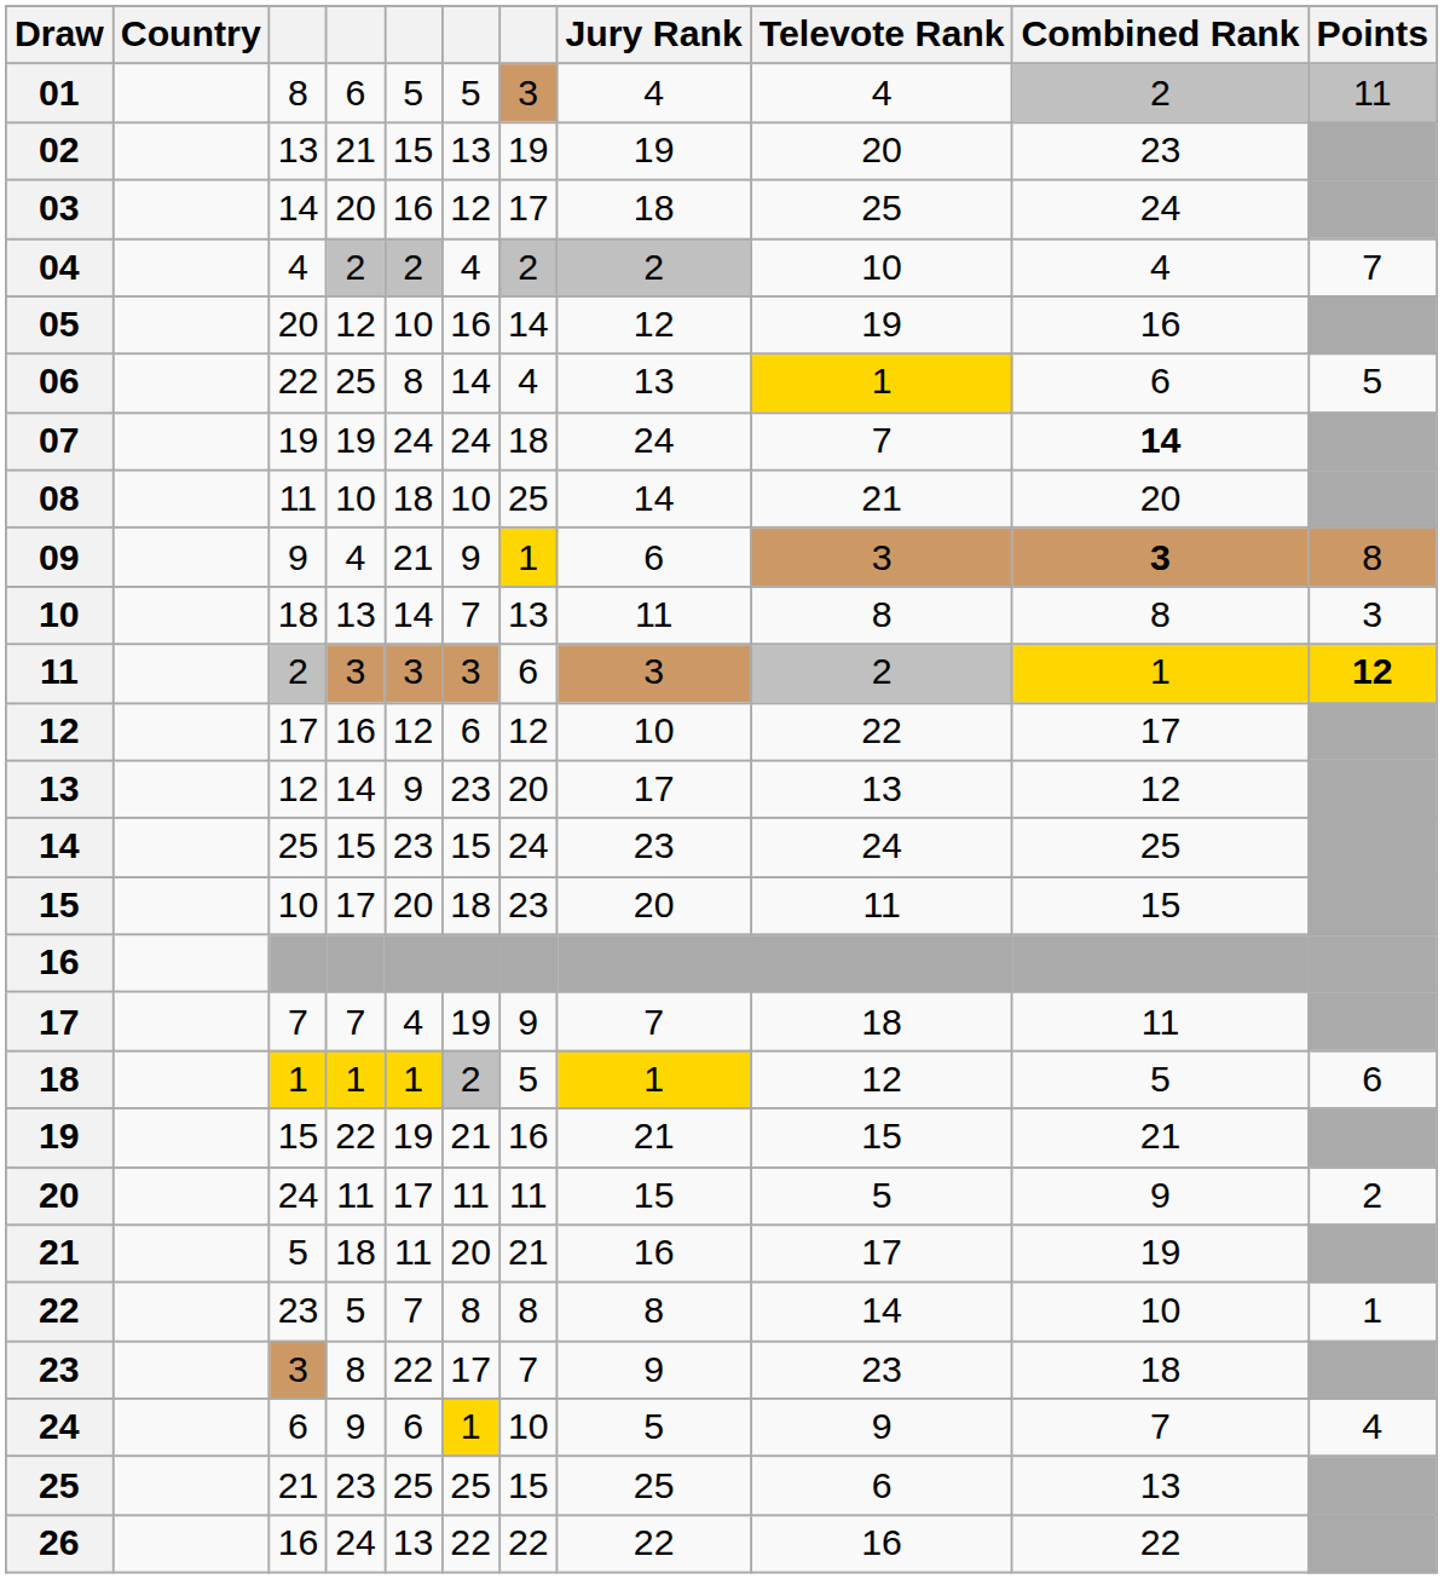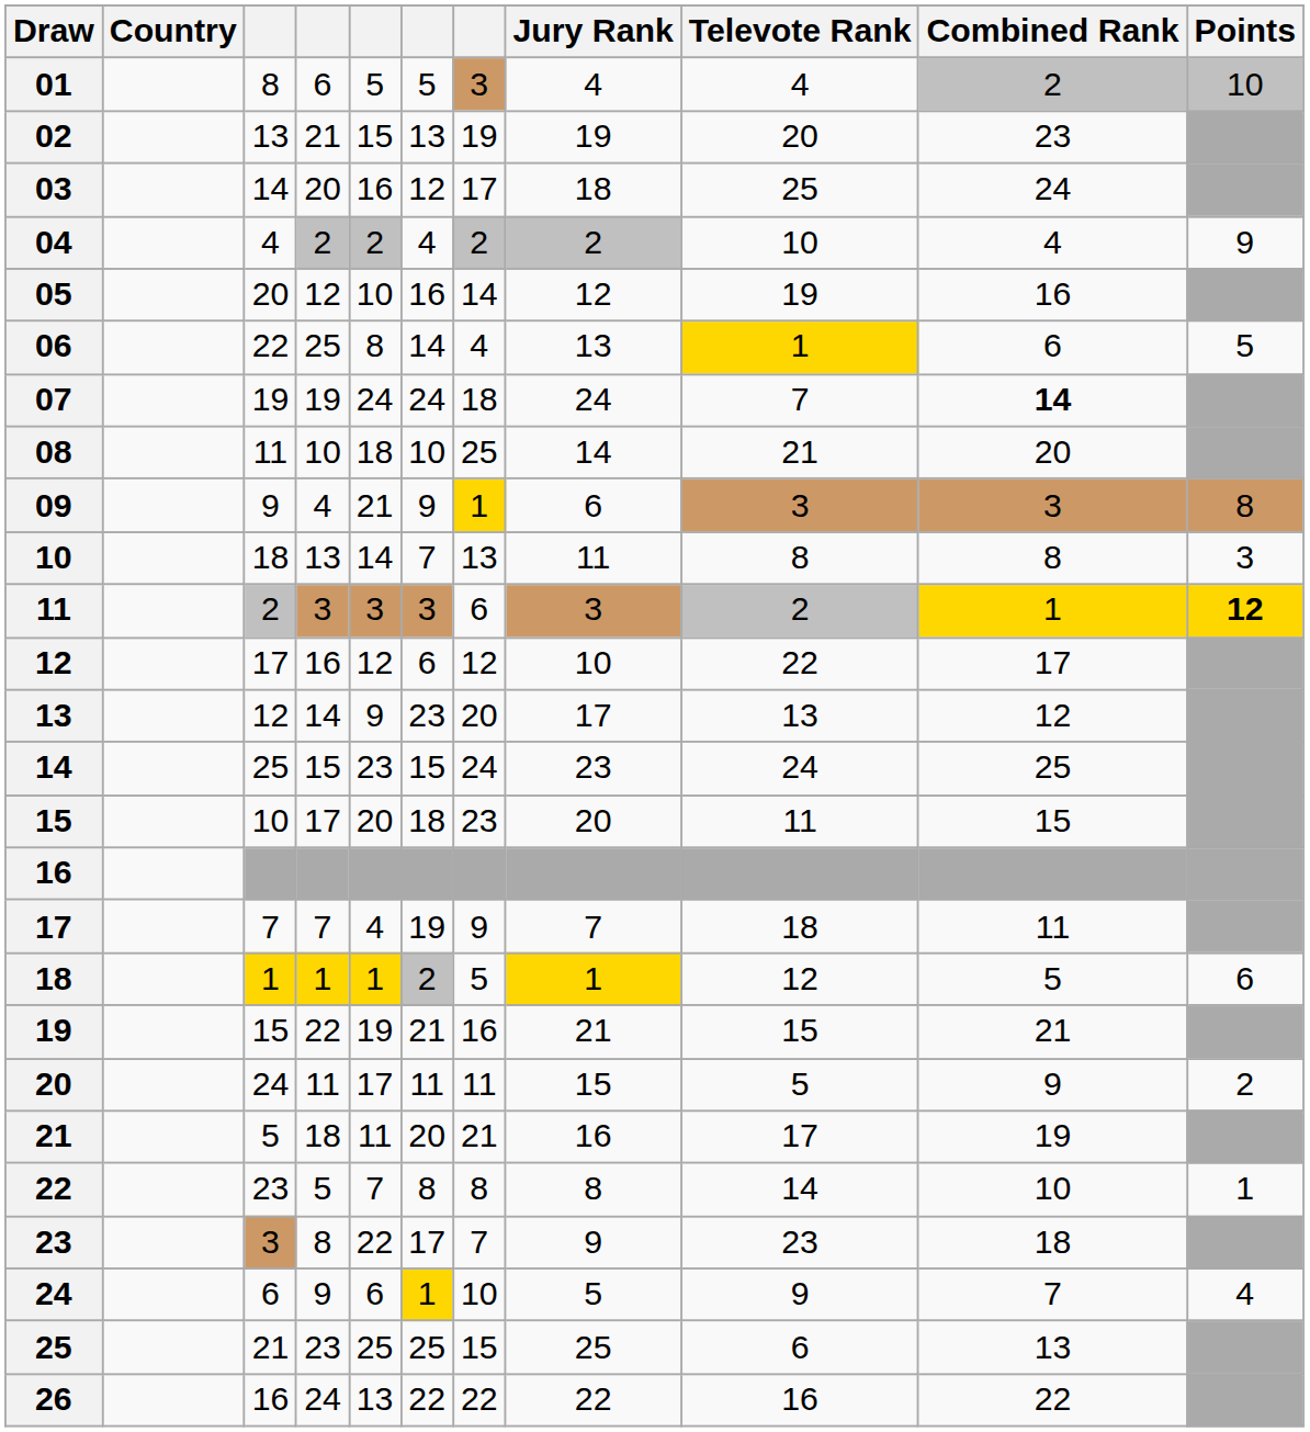 <table class="sortable wikitable collapsible plainrowheaders" style="text-align:center;">
 <tr>
 </tr>
 <tr>
 <th scope="col">Draw</th>
 <th scope="col">Country</th>
 <th scope="col"><small></small></th>
 <th scope="col"><small></small></th>
 <th scope="col"><small></small></th>
 <th scope="col"><small></small></th>
 <th scope="col"><small></small></th>
 <th scope="col">Jury Rank</th>
 <th scope="col">Televote Rank</th>
 <th scope="col">Combined Rank</th>
 <th scope="col">Points</th>
 </tr>
 <tr>
 <th scope="row" style="text-align:center;">01</th>
 <td style="text-align:left;"></td>
 <td>8</td>
 <td>6</td>
 <td>5</td>
 <td>5</td>
 <td style="background:#CC9966;">3</td>
 <td>4</td>
 <td>4</td>
 <td style="background:silver;">2</td>
-<td style="background:silver;">11</td>
+<td style="background:silver;">10</td>
 </tr>
 <tr>
 <th scope="row" style="text-align:center;">02</th>
 <td style="text-align:left;"></td>
 <td>13</td>
 <td>21</td>
 <td>15</td>
 <td>13</td>
 <td>19</td>
 <td>19</td>
 <td>20</td>
 <td>23</td>
 <td style="background:#AAAAAA;"></td>
 </tr>
 <tr>
 <th scope="row" style="text-align:center;">03</th>
 <td style="text-align:left;"></td>
 <td>14</td>
 <td>20</td>
 <td>16</td>
 <td>12</td>
 <td>17</td>
 <td>18</td>
 <td>25</td>
 <td>24</td>
 <td style="background:#AAAAAA;"></td>
 </tr>
 <tr>
 <th scope="row" style="text-align:center;">04</th>
 <td style="text-align:left;"></td>
 <td>4</td>
 <td style="background:silver;">2</td>
 <td style="background:silver;">2</td>
 <td>4</td>
 <td style="background:silver;">2</td>
 <td style="background:silver;">2</td>
 <td>10</td>
 <td>4</td>
-<td>7</td>
+<td>9</td>
 </tr>
 <tr>
 <th scope="row" style="text-align:center;">05</th>
 <td style="text-align:left;"></td>
 <td>20</td>
 <td>12</td>
 <td>10</td>
 <td>16</td>
 <td>14</td>
 <td>12</td>
 <td>19</td>
 <td>16</td>
 <td style="background:#AAAAAA;"></td>
 </tr>
 <tr>
 <th scope="row" style="text-align:center;">06</th>
 <td style="text-align:left;"></td>
 <td>22</td>
 <td>25</td>
 <td>8</td>
 <td>14</td>
 <td>4</td>
 <td>13</td>
 <td style="background:gold;">1</td>
 <td>6</td>
 <td>5</td>
 </tr>
 <tr>
 <th scope="row" style="text-align:center;">07</th>
 <td style="text-align:left;"></td>
 <td>19</td>
 <td>19</td>
 <td>24</td>
 <td>24</td>
 <td>18</td>
 <td>24</td>
 <td>7</td>
 <td><strong>14</strong></td>
 <td style="background:#AAAAAA;"></td>
 </tr>
 <tr>
 <th scope="row" style="text-align:center;">08</th>
 <td style="text-align:left;"></td>
 <td>11</td>
 <td>10</td>
 <td>18</td>
 <td>10</td>
 <td>25</td>
 <td>14</td>
 <td>21</td>
 <td>20</td>
 <td style="background:#AAAAAA;"></td>
 </tr>
 <tr>
 <th scope="row" style="text-align:center;">09</th>
 <td style="text-align:left;"></td>
 <td>9</td>
 <td>4</td>
 <td>21</td>
 <td>9</td>
 <td style="background:gold;">1</td>
 <td>6</td>
 <td style="background:#CC9966;">3</td>
-<td style="background:#CC9966;"><strong>3</strong></td>
+<td style="background:#CC9966;">3</td>
 <td style="background:#CC9966;">8</td>
 </tr>
 <tr>
 <th scope="row" style="text-align:center;">10</th>
 <td style="text-align:left;"></td>
 <td>18</td>
 <td>13</td>
 <td>14</td>
 <td>7</td>
 <td>13</td>
 <td>11</td>
 <td>8</td>
 <td>8</td>
 <td>3</td>
 </tr>
 <tr>
 <th scope="row" style="text-align:center;">11</th>
 <td style="text-align:left;"></td>
 <td style="background:silver;">2</td>
 <td style="background:#CC9966;">3</td>
 <td style="background:#CC9966;">3</td>
 <td style="background:#CC9966;">3</td>
 <td>6</td>
 <td style="background:#CC9966;">3</td>
 <td style="background:silver;">2</td>
 <td style="background:gold;">1</td>
 <td style="background:gold;"><strong>12</strong></td>
 </tr>
 <tr>
 <th scope="row" style="text-align:center;">12</th>
 <td style="text-align:left;"></td>
 <td>17</td>
 <td>16</td>
 <td>12</td>
 <td>6</td>
 <td>12</td>
 <td>10</td>
 <td>22</td>
 <td>17</td>
 <td style="background:#AAAAAA;"></td>
 </tr>
 <tr>
 <th scope="row" style="text-align:center;">13</th>
 <td style="text-align:left;"></td>
 <td>12</td>
 <td>14</td>
 <td>9</td>
 <td>23</td>
 <td>20</td>
 <td>17</td>
 <td>13</td>
 <td>12</td>
 <td style="background:#AAAAAA;"></td>
 </tr>
 <tr>
 <th scope="row" style="text-align:center;">14</th>
 <td style="text-align:left;"></td>
 <td>25</td>
 <td>15</td>
 <td>23</td>
 <td>15</td>
 <td>24</td>
 <td>23</td>
 <td>24</td>
 <td>25</td>
 <td style="background:#AAAAAA;"></td>
 </tr>
 <tr>
 <th scope="row" style="text-align:center;">15</th>
 <td style="text-align:left;"></td>
 <td>10</td>
 <td>17</td>
 <td>20</td>
 <td>18</td>
 <td>23</td>
 <td>20</td>
 <td>11</td>
 <td>15</td>
 <td style="background:#AAAAAA;"></td>
 </tr>
 <tr class="sortbottom">
 <th scope="row" style="text-align:center;">16</th>
 <td style="text-align:left;"></td>
 <td style="background:#AAAAAA;"></td>
 <td style="background:#AAAAAA;"></td>
 <td style="background:#AAAAAA;"></td>
 <td style="background:#AAAAAA;"></td>
 <td style="background:#AAAAAA;"></td>
 <td style="background:#AAAAAA;"></td>
 <td style="background:#AAAAAA;"></td>
 <td style="background:#AAAAAA;"></td>
 <td style="background:#AAAAAA;"></td>
 </tr>
 <tr>
 <th scope="row" style="text-align:center;">17</th>
 <td style="text-align:left;"></td>
 <td>7</td>
 <td>7</td>
 <td>4</td>
 <td>19</td>
 <td>9</td>
 <td>7</td>
 <td>18</td>
 <td>11</td>
 <td style="background:#AAAAAA;"></td>
 </tr>
 <tr>
 <th scope="row" style="text-align:center;">18</th>
 <td style="text-align:left;"></td>
 <td style="background:gold;">1</td>
 <td style="background:gold;">1</td>
 <td style="background:gold;">1</td>
 <td style="background:silver;">2</td>
 <td>5</td>
 <td style="background:gold;">1</td>
 <td>12</td>
 <td>5</td>
 <td>6</td>
 </tr>
 <tr>
 <th scope="row" style="text-align:center;">19</th>
 <td style="text-align:left;"></td>
 <td>15</td>
 <td>22</td>
 <td>19</td>
 <td>21</td>
 <td>16</td>
 <td>21</td>
 <td>15</td>
 <td>21</td>
 <td style="background:#AAAAAA;"></td>
 </tr>
 <tr>
 <th scope="row" style="text-align:center;">20</th>
 <td style="text-align:left;"></td>
 <td>24</td>
 <td>11</td>
 <td>17</td>
 <td>11</td>
 <td>11</td>
 <td>15</td>
 <td>5</td>
 <td>9</td>
 <td>2</td>
 </tr>
 <tr>
 <th scope="row" style="text-align:center;">21</th>
 <td style="text-align:left;"></td>
 <td>5</td>
 <td>18</td>
 <td>11</td>
 <td>20</td>
 <td>21</td>
 <td>16</td>
 <td>17</td>
 <td>19</td>
 <td style="background:#AAAAAA;"></td>
 </tr>
 <tr>
 <th scope="row" style="text-align:center;">22</th>
 <td style="text-align:left;"></td>
 <td>23</td>
 <td>5</td>
 <td>7</td>
 <td>8</td>
 <td>8</td>
 <td>8</td>
 <td>14</td>
 <td>10</td>
 <td>1</td>
 </tr>
 <tr>
 <th scope="row" style="text-align:center;">23</th>
 <td style="text-align:left;"></td>
 <td style="background:#CC9966;">3</td>
 <td>8</td>
 <td>22</td>
 <td>17</td>
 <td>7</td>
 <td>9</td>
 <td>23</td>
 <td>18</td>
 <td style="background:#AAAAAA;"></td>
 </tr>
 <tr>
 <th scope="row" style="text-align:center;">24</th>
 <td style="text-align:left;"></td>
 <td>6</td>
 <td>9</td>
 <td>6</td>
 <td style="background:gold;">1</td>
 <td>10</td>
 <td>5</td>
 <td>9</td>
 <td>7</td>
 <td>4</td>
 </tr>
 <tr>
 <th scope="row" style="text-align:center;">25</th>
 <td style="text-align:left;"></td>
 <td>21</td>
 <td>23</td>
 <td>25</td>
 <td>25</td>
 <td>15</td>
 <td>25</td>
 <td>6</td>
 <td>13</td>
 <td style="background:#AAAAAA;"></td>
 </tr>
 <tr>
 <th scope="row" style="text-align:center;">26</th>
 <td style="text-align:left;"></td>
 <td>16</td>
 <td>24</td>
 <td>13</td>
 <td>22</td>
 <td>22</td>
 <td>22</td>
 <td>16</td>
 <td>22</td>
 <td style="background:#AAAAAA;"></td>
 </tr>
 </table>
